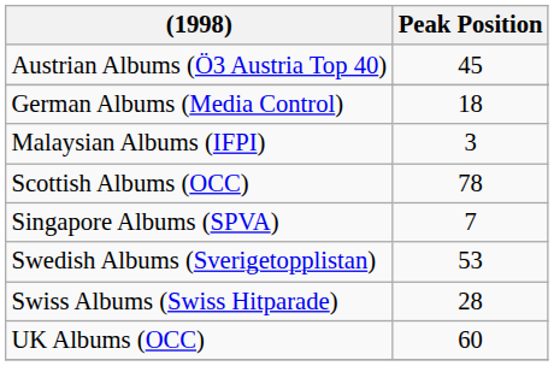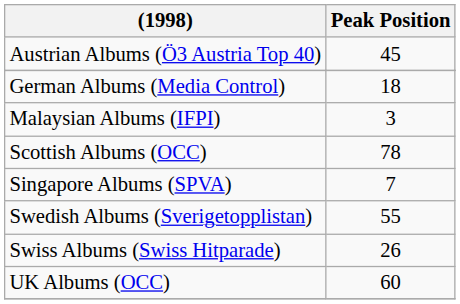 <table class="wikitable">
 <tr>
 <th>(1998)</th>
 <th>Peak Position</th>
 </tr>
 <tr>
 <td align="left">Austrian Albums (<a href='#'>Ö3 Austria Top 40</a>)</td>
 <td align="center">45</td>
 </tr>
 <tr>
 </tr>
 <tr>
 <td align="left">German Albums (<a href='#'>Media Control</a>)</td>
 <td align="center">18</td>
 </tr>
 <tr>
 <td align="left">Malaysian Albums (<a href='#'>IFPI</a>)</td>
 <td align="center">3</td>
 </tr>
 <tr>
 <td align="left">Scottish Albums (<a href='#'>OCC</a>)</td>
 <td align="center">78</td>
 </tr>
 <tr>
 <td align="left">Singapore Albums (<a href='#'>SPVA</a>)</td>
 <td align="center">7</td>
 </tr>
 <tr>
 <td align="left">Swedish Albums (<a href='#'>Sverigetopplistan</a>)</td>
-<td align="center">53</td>
+<td align="center">55</td>
 </tr>
 <tr>
 <td align="left">Swiss Albums (<a href='#'>Swiss Hitparade</a>)</td>
-<td align="center">28</td>
+<td align="center">26</td>
 </tr>
 <tr>
 <td align="left">UK Albums (<a href='#'>OCC</a>)</td>
 <td align="center">60</td>
 </tr>
 <tr>
 </tr>
 </table>
